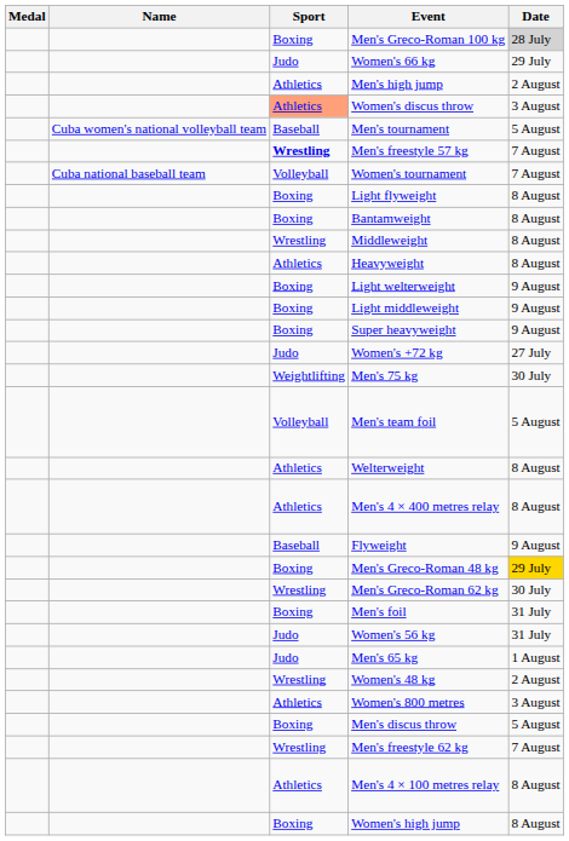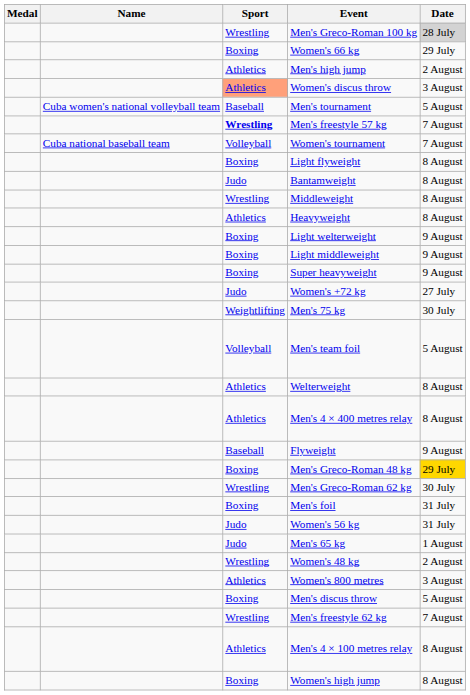 <table class="wikitable sortable" style="font-size:90%">
 <tr>
 <th>Medal</th>
 <th>Name</th>
 <th>Sport</th>
 <th>Event</th>
 <th>Date</th>
 </tr>
 <tr>
 <td></td>
 <td></td>
-<td><a href='#'>Boxing</a></td>
+<td><a href='#'>Wrestling</a></td>
 <td><a href='#'>Men's Greco-Roman 100 kg</a></td>
 <td style="background: lightgrey;">28 July</td>
 </tr>
 <tr>
 <td></td>
 <td></td>
-<td><a href='#'>Judo</a></td>
+<td><a href='#'>Boxing</a></td>
 <td><a href='#'>Women's 66 kg</a></td>
 <td>29 July</td>
 </tr>
 <tr>
 <td></td>
 <td></td>
 <td><a href='#'>Athletics</a></td>
 <td><a href='#'>Men's high jump</a></td>
 <td>2 August</td>
 </tr>
 <tr>
 <td></td>
 <td></td>
 <td style="background: lightsalmon;"><a href='#'>Athletics</a></td>
 <td><a href='#'>Women's discus throw</a></td>
 <td>3 August</td>
 </tr>
 <tr>
 <td></td>
 <td><a href='#'>Cuba women's national volleyball team</a><br></td>
 <td><a href='#'>Baseball</a></td>
 <td><a href='#'>Men's tournament</a></td>
 <td>5 August</td>
 </tr>
 <tr>
 <td></td>
 <td></td>
 <td><strong><a href='#'>Wrestling</a></strong></td>
 <td><a href='#'>Men's freestyle 57 kg</a></td>
 <td>7 August</td>
 </tr>
 <tr>
 <td></td>
 <td><a href='#'>Cuba national baseball team</a><br></td>
 <td><a href='#'>Volleyball</a></td>
 <td><a href='#'>Women's tournament</a></td>
 <td>7 August</td>
 </tr>
 <tr>
 <td></td>
 <td></td>
 <td><a href='#'>Boxing</a></td>
 <td><a href='#'>Light flyweight</a></td>
 <td>8 August</td>
 </tr>
 <tr>
 <td></td>
 <td></td>
-<td><a href='#'>Boxing</a></td>
+<td><a href='#'>Judo</a></td>
 <td><a href='#'>Bantamweight</a></td>
 <td>8 August</td>
 </tr>
 <tr>
 <td></td>
 <td></td>
 <td><a href='#'>Wrestling</a></td>
 <td><a href='#'>Middleweight</a></td>
 <td>8 August</td>
 </tr>
 <tr>
 <td></td>
 <td></td>
 <td><a href='#'>Athletics</a></td>
 <td><a href='#'>Heavyweight</a></td>
 <td>8 August</td>
 </tr>
 <tr>
 <td></td>
 <td></td>
 <td><a href='#'>Boxing</a></td>
 <td><a href='#'>Light welterweight</a></td>
 <td>9 August</td>
 </tr>
 <tr>
 <td></td>
 <td></td>
 <td><a href='#'>Boxing</a></td>
 <td><a href='#'>Light middleweight</a></td>
 <td>9 August</td>
 </tr>
 <tr>
 <td></td>
 <td></td>
 <td><a href='#'>Boxing</a></td>
 <td><a href='#'>Super heavyweight</a></td>
 <td>9 August</td>
 </tr>
 <tr>
 <td></td>
 <td></td>
 <td><a href='#'>Judo</a></td>
 <td><a href='#'>Women's +72 kg</a></td>
 <td>27 July</td>
 </tr>
 <tr>
 <td></td>
 <td></td>
 <td><a href='#'>Weightlifting</a></td>
 <td><a href='#'>Men's 75 kg</a></td>
 <td>30 July</td>
 </tr>
 <tr>
 <td></td>
 <td><br><br><br><br></td>
 <td><a href='#'>Volleyball</a></td>
 <td><a href='#'>Men's team foil</a></td>
 <td>5 August</td>
 </tr>
 <tr>
 <td></td>
 <td></td>
 <td><a href='#'>Athletics</a></td>
 <td><a href='#'>Welterweight</a></td>
 <td>8 August</td>
 </tr>
 <tr>
 <td></td>
 <td><br><br><br></td>
 <td><a href='#'>Athletics</a></td>
 <td><a href='#'>Men's 4 × 400 metres relay</a></td>
 <td>8 August</td>
 </tr>
 <tr>
 <td></td>
 <td></td>
 <td><a href='#'>Baseball</a></td>
 <td><a href='#'>Flyweight</a></td>
 <td>9 August</td>
 </tr>
 <tr>
 <td></td>
 <td></td>
 <td><a href='#'>Boxing</a></td>
 <td><a href='#'>Men's Greco-Roman 48 kg</a></td>
 <td style="background: gold;">29 July</td>
 </tr>
 <tr>
 <td></td>
 <td></td>
 <td><a href='#'>Wrestling</a></td>
 <td><a href='#'>Men's Greco-Roman 62 kg</a></td>
 <td>30 July</td>
 </tr>
 <tr>
 <td></td>
 <td></td>
 <td><a href='#'>Boxing</a></td>
 <td><a href='#'>Men's foil</a></td>
 <td>31 July</td>
 </tr>
 <tr>
 <td></td>
 <td></td>
 <td><a href='#'>Judo</a></td>
 <td><a href='#'>Women's 56 kg</a></td>
 <td>31 July</td>
 </tr>
 <tr>
 <td></td>
 <td></td>
 <td><a href='#'>Judo</a></td>
 <td><a href='#'>Men's 65 kg</a></td>
 <td>1 August</td>
 </tr>
 <tr>
 <td></td>
 <td></td>
 <td><a href='#'>Wrestling</a></td>
 <td><a href='#'>Women's 48 kg</a></td>
 <td>2 August</td>
 </tr>
 <tr>
 <td></td>
 <td></td>
 <td><a href='#'>Athletics</a></td>
 <td><a href='#'>Women's 800 metres</a></td>
 <td>3 August</td>
 </tr>
 <tr>
 <td></td>
 <td></td>
 <td><a href='#'>Boxing</a></td>
 <td><a href='#'>Men's discus throw</a></td>
 <td>5 August</td>
 </tr>
 <tr>
 <td></td>
 <td></td>
 <td><a href='#'>Wrestling</a></td>
 <td><a href='#'>Men's freestyle 62 kg</a></td>
 <td>7 August</td>
 </tr>
 <tr>
 <td></td>
 <td><br><br><br></td>
 <td><a href='#'>Athletics</a></td>
 <td><a href='#'>Men's 4 × 100 metres relay</a></td>
 <td>8 August</td>
 </tr>
 <tr>
 <td></td>
 <td></td>
 <td><a href='#'>Boxing</a></td>
 <td><a href='#'>Women's high jump</a></td>
 <td>8 August</td>
 </tr>
 </table>
